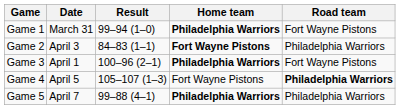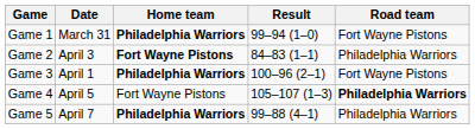 <table class="wikitable">
 <tr>
 <th>Game</th>
 <th>Date</th>
+<th>Home team</th>
 <th>Result</th>
-<th>Home team</th>
 <th>Road team</th>
 </tr>
 <tr>
 <td>Game 1</td>
 <td>March 31</td>
+<td><strong>Philadelphia Warriors</strong></td>
 <td>99–94 (1–0)</td>
-<td><strong>Philadelphia Warriors</strong></td>
 <td>Fort Wayne Pistons</td>
 </tr>
 <tr>
 <td>Game 2</td>
 <td>April 3</td>
+<td><strong>Fort Wayne Pistons</strong></td>
 <td>84–83 (1–1)</td>
-<td><strong>Fort Wayne Pistons</strong></td>
 <td>Philadelphia Warriors</td>
 </tr>
 <tr>
 <td>Game 3</td>
 <td>April 1</td>
+<td><strong>Philadelphia Warriors</strong></td>
 <td>100–96 (2–1)</td>
-<td><strong>Philadelphia Warriors</strong></td>
 <td>Fort Wayne Pistons</td>
 </tr>
 <tr>
 <td>Game 4</td>
 <td>April 5</td>
+<td>Fort Wayne Pistons</td>
 <td>105–107 (1–3)</td>
-<td>Fort Wayne Pistons</td>
 <td><strong>Philadelphia Warriors</strong></td>
 </tr>
 <tr>
 <td>Game 5</td>
 <td>April 7</td>
+<td><strong>Philadelphia Warriors</strong></td>
 <td>99–88 (4–1)</td>
-<td><strong>Philadelphia Warriors</strong></td>
 <td>Philadelphia Warriors</td>
 </tr>
 </table>
